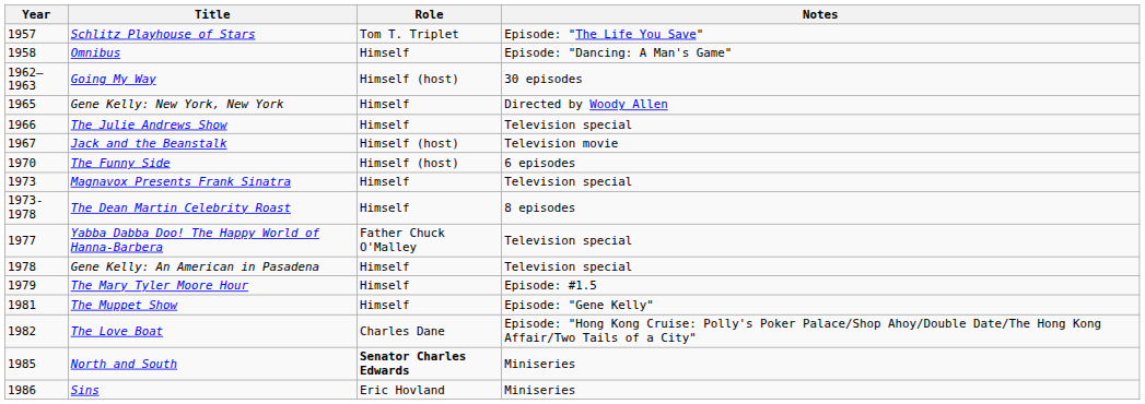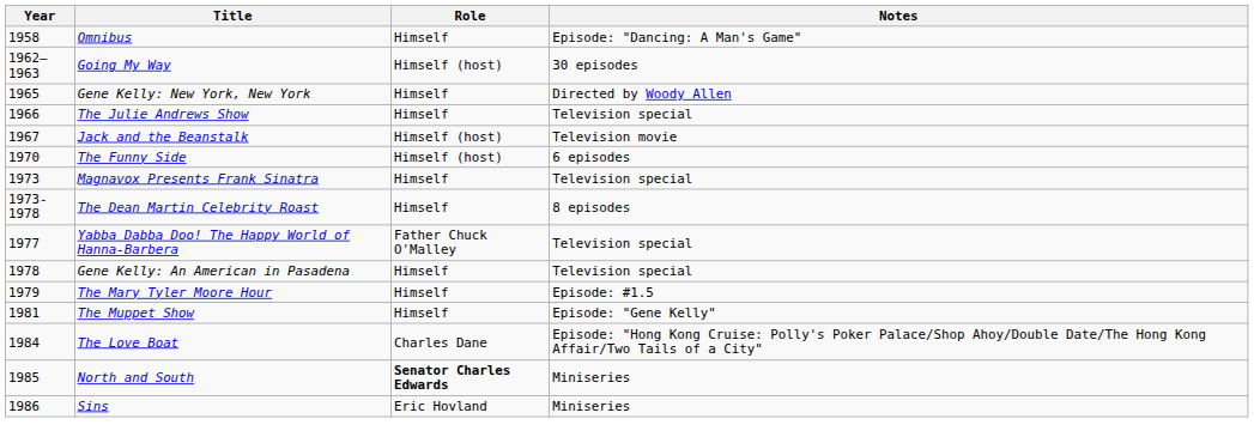 <table class="wikitable unsortable">
 <tr>
 <th>Year</th>
 <th>Title</th>
 <th>Role</th>
 <th class="unsortable">Notes</th>
-</tr>
-<tr>
-<td>1957</td>
-<td><em><a href='#'>Schlitz Playhouse of Stars</a></em></td>
-<td>Tom T. Triplet</td>
-<td>Episode: "<a href='#'>The Life You Save</a>"</td>
 </tr>
 <tr>
 <td>1958</td>
 <td><em><a href='#'>Omnibus</a></em></td>
 <td>Himself</td>
 <td>Episode: "Dancing: A Man's Game"</td>
 </tr>
 <tr>
 <td>1962–1963</td>
 <td><em><a href='#'>Going My Way</a></em></td>
 <td>Himself (host)</td>
 <td>30 episodes</td>
 </tr>
 <tr>
 <td>1965</td>
 <td><em>Gene Kelly: New York, New York</em></td>
 <td>Himself</td>
 <td>Directed by <a href='#'>Woody Allen</a></td>
 </tr>
 <tr>
 <td>1966</td>
 <td><em><a href='#'>The Julie Andrews Show</a></em></td>
 <td>Himself</td>
 <td>Television special</td>
 </tr>
 <tr>
 <td>1967</td>
 <td><em><a href='#'>Jack and the Beanstalk</a></em></td>
 <td>Himself (host)</td>
 <td>Television movie</td>
 </tr>
 <tr>
 <td>1970</td>
 <td><em><a href='#'>The Funny Side</a></em></td>
 <td>Himself (host)</td>
 <td>6 episodes</td>
 </tr>
 <tr>
 <td>1973</td>
 <td><em><a href='#'>Magnavox Presents Frank Sinatra</a></em></td>
 <td>Himself</td>
 <td>Television special</td>
 </tr>
 <tr>
 <td>1973-1978</td>
 <td><em><a href='#'>The Dean Martin Celebrity Roast</a></em></td>
 <td>Himself</td>
 <td>8 episodes</td>
 </tr>
 <tr>
 <td>1977</td>
 <td><em><a href='#'>Yabba Dabba Doo! The Happy World of Hanna-Barbera</a></em></td>
 <td>Father Chuck O'Malley</td>
 <td>Television special</td>
 </tr>
 <tr>
 <td>1978</td>
 <td><em>Gene Kelly: An American in Pasadena</em></td>
 <td>Himself</td>
 <td>Television special</td>
 </tr>
 <tr>
 <td>1979</td>
 <td><em><a href='#'>The Mary Tyler Moore Hour</a></em></td>
 <td>Himself</td>
 <td>Episode: #1.5</td>
 </tr>
 <tr>
 <td>1981</td>
 <td><em><a href='#'>The Muppet Show</a></em></td>
 <td>Himself</td>
 <td>Episode: "Gene Kelly"</td>
 </tr>
 <tr>
-<td>1982</td>
+<td>1984</td>
 <td><em><a href='#'>The Love Boat</a></em></td>
 <td>Charles Dane</td>
 <td>Episode: "Hong Kong Cruise: Polly's Poker Palace/Shop Ahoy/Double Date/The Hong Kong Affair/Two Tails of a City"</td>
 </tr>
 <tr>
 <td>1985</td>
 <td><em><a href='#'>North and South</a></em></td>
 <td><strong>Senator Charles Edwards</strong></td>
 <td>Miniseries</td>
 </tr>
 <tr>
 <td>1986</td>
 <td><em><a href='#'>Sins</a></em></td>
 <td>Eric Hovland</td>
 <td>Miniseries</td>
 </tr>
 </table>
